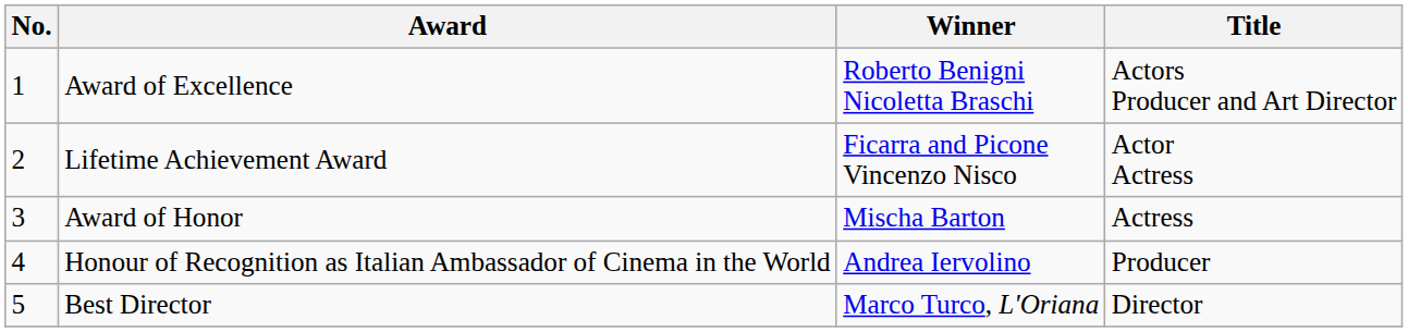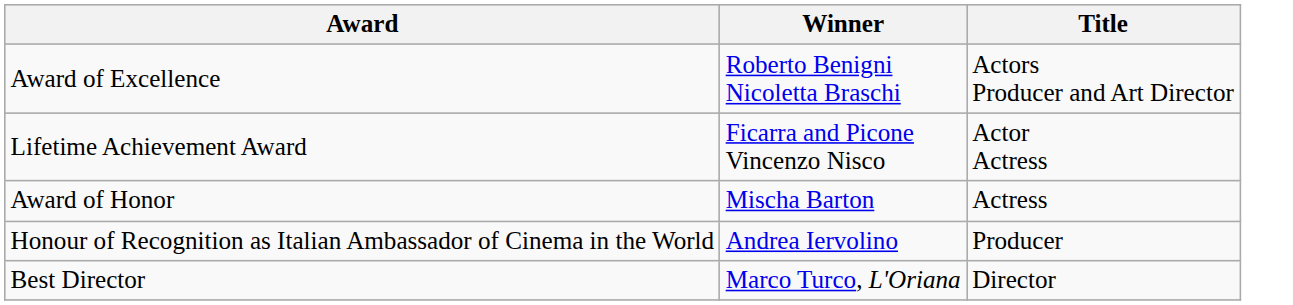 <table class="wikitable">
 <tr>
-<th>No.</th>
 <th>Award</th>
 <th>Winner</th>
 <th>Title</th>
 </tr>
 <tr>
-<td>1</td>
 <td>Award of Excellence</td>
 <td><a href='#'>Roberto Benigni</a><br><a href='#'>Nicoletta Braschi</a></td>
 <td>Actors<br>Producer and Art Director</td>
 </tr>
 <tr>
-<td>2</td>
 <td>Lifetime Achievement Award</td>
 <td><a href='#'>Ficarra and Picone</a><br>Vincenzo Nisco</td>
 <td>Actor<br>Actress</td>
 </tr>
 <tr>
-<td>3</td>
 <td>Award of Honor</td>
 <td><a href='#'>Mischa Barton</a></td>
 <td>Actress</td>
 </tr>
 <tr>
-<td>4</td>
 <td>Honour of Recognition as Italian Ambassador of Cinema in the World</td>
 <td><a href='#'>Andrea Iervolino</a></td>
 <td>Producer</td>
 </tr>
 <tr>
-<td>5</td>
 <td>Best Director</td>
 <td><a href='#'>Marco Turco</a>, <em>L'Oriana</em></td>
 <td>Director</td>
 </tr>
 </table>
